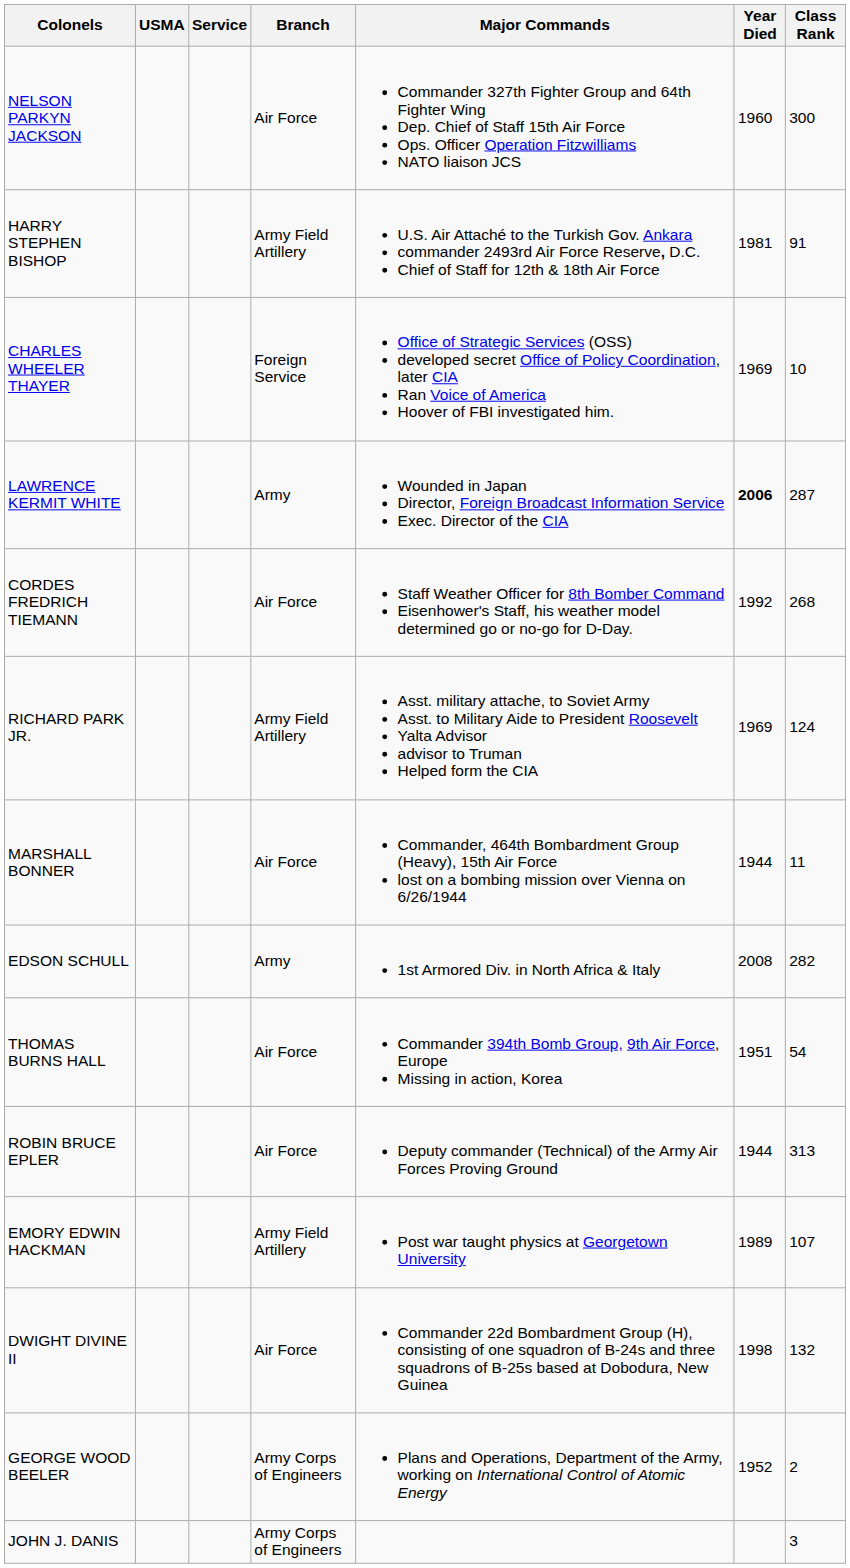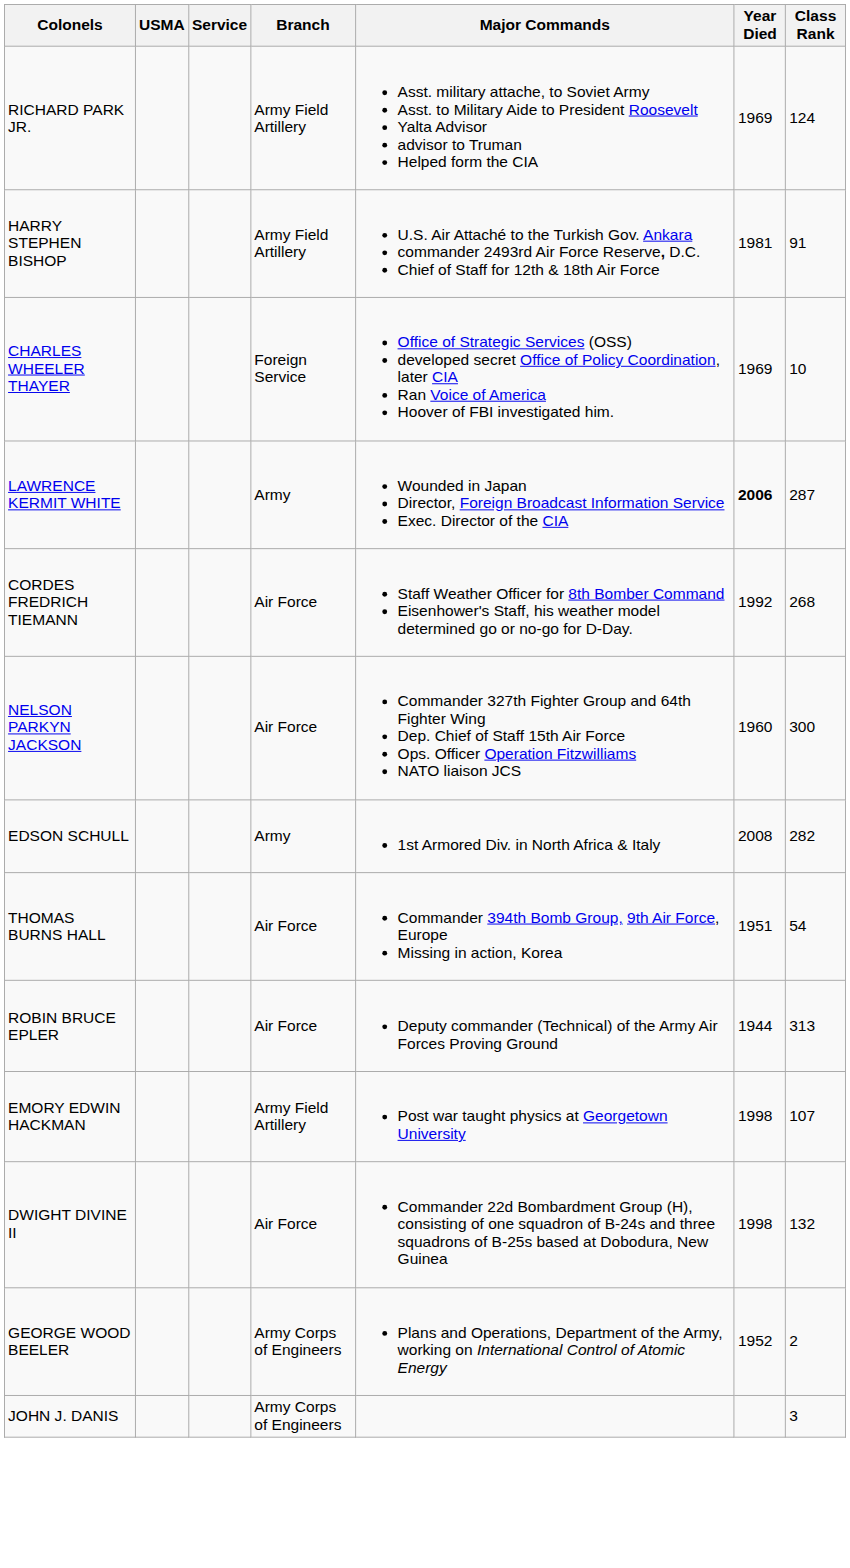 <table class="wikitable sortable">
 <tr>
 <th>Colonels</th>
 <th>USMA</th>
 <th>Service</th>
 <th>Branch</th>
 <th>Major Commands</th>
 <th>Year Died</th>
 <th>Class Rank</th>
 </tr>
 <tr>
-<td><a href='#'>NELSON PARKYN JACKSON</a></td>
+<td>RICHARD PARK JR.</td>
 <td></td>
 <td></td>
-<td>Air Force</td>
-<td><br><ul><li>Commander 327th Fighter  Group and 64th Fighter Wing</li><li>Dep. Chief of Staff 15th Air Force</li><li>Ops. Officer <a href='#'>Operation Fitzwilliams</a></li><li>NATO liaison JCS</li></ul></td>
-<td>1960</td>
-<td>300</td>
+<td>Army Field Artillery</td>
+<td><br><ul><li>Asst. military attache, to Soviet Army</li><li>Asst. to Military Aide to President <a href='#'>Roosevelt</a></li><li>Yalta Advisor</li><li>advisor to Truman</li><li>Helped form the CIA</li></ul></td>
+<td>1969</td>
+<td>124</td>
 </tr>
 <tr>
 <td>HARRY STEPHEN BISHOP</td>
 <td></td>
 <td></td>
 <td>Army Field Artillery</td>
 <td><br><ul><li>U.S. Air Attaché to the Turkish Gov. <a href='#'>Ankara</a></li><li>commander 2493rd Air Force Reserve<strong>,</strong> D.C.</li><li>Chief of Staff for 12th & 18th Air Force</li></ul></td>
 <td>1981</td>
 <td>91</td>
 </tr>
 <tr>
 <td><a href='#'>CHARLES WHEELER THAYER</a></td>
 <td></td>
 <td></td>
 <td>Foreign Service</td>
 <td><br><ul><li><a href='#'>Office of Strategic Services</a> (OSS)</li><li>developed secret <a href='#'>Office of Policy Coordination</a>, later <a href='#'>CIA</a></li><li>Ran <a href='#'>Voice of America</a></li><li>Hoover of FBI investigated him.</li></ul></td>
 <td>1969</td>
 <td>10</td>
 </tr>
 <tr>
 <td><a href='#'>LAWRENCE KERMIT WHITE</a></td>
 <td></td>
 <td></td>
 <td>Army</td>
 <td><br><ul><li>Wounded in Japan</li><li>Director, <a href='#'>Foreign Broadcast Information Service</a></li><li>Exec. Director of the <a href='#'>CIA</a></li></ul></td>
 <td><strong>2006</strong></td>
 <td>287</td>
 </tr>
 <tr>
 <td>CORDES FREDRICH TIEMANN</td>
 <td></td>
 <td></td>
 <td>Air Force</td>
 <td><br><ul><li>Staff Weather Officer for <a href='#'>8th Bomber Command</a></li><li>Eisenhower's Staff, his weather model determined go or no-go for D-Day.</li></ul></td>
 <td>1992</td>
 <td>268</td>
 </tr>
 <tr>
-<td>RICHARD PARK JR.</td>
-<td></td>
-<td></td>
-<td>Army Field Artillery</td>
-<td><br><ul><li>Asst. military attache, to Soviet Army</li><li>Asst. to Military Aide to President <a href='#'>Roosevelt</a></li><li>Yalta Advisor</li><li>advisor to Truman</li><li>Helped form the CIA</li></ul></td>
-<td>1969</td>
-<td>124</td>
-</tr>
-<tr>
-<td>MARSHALL BONNER</td>
+<td><a href='#'>NELSON PARKYN JACKSON</a></td>
 <td></td>
 <td></td>
 <td>Air Force</td>
-<td><br><ul><li>Commander, 464th Bombardment Group (Heavy), 15th Air Force</li><li>lost on a bombing mission over Vienna on 6/26/1944</li></ul></td>
-<td>1944</td>
-<td>11</td>
+<td><br><ul><li>Commander 327th Fighter  Group and 64th Fighter Wing</li><li>Dep. Chief of Staff 15th Air Force</li><li>Ops. Officer <a href='#'>Operation Fitzwilliams</a></li><li>NATO liaison JCS</li></ul></td>
+<td>1960</td>
+<td>300</td>
 </tr>
 <tr>
 <td>EDSON SCHULL</td>
 <td></td>
 <td></td>
 <td>Army</td>
 <td><br><ul><li>1st Armored Div. in North Africa & Italy</li></ul></td>
 <td>2008</td>
 <td>282</td>
 </tr>
 <tr>
 <td>THOMAS BURNS HALL</td>
 <td></td>
 <td></td>
 <td>Air Force</td>
 <td><br><ul><li>Commander  <a href='#'>394th Bomb Group,</a> <a href='#'>9th Air Force</a>, Europe</li><li>Missing in action, Korea</li></ul></td>
 <td>1951</td>
 <td>54</td>
 </tr>
 <tr>
 <td>ROBIN BRUCE EPLER</td>
 <td></td>
 <td></td>
 <td>Air Force</td>
 <td><br><ul><li>Deputy commander (Technical) of the Army Air Forces Proving Ground</li></ul></td>
 <td>1944</td>
 <td>313</td>
 </tr>
 <tr>
 <td>EMORY EDWIN HACKMAN</td>
 <td></td>
 <td></td>
 <td>Army Field Artillery</td>
 <td><br><ul><li>Post war taught physics at <a href='#'>Georgetown University</a></li></ul></td>
-<td>1989</td>
+<td>1998</td>
 <td>107</td>
 </tr>
 <tr>
 <td>DWIGHT DIVINE II</td>
 <td></td>
 <td></td>
 <td>Air Force</td>
 <td><br><ul><li>Commander 22d Bombardment Group (H), consisting of one squadron of B-24s and three squadrons of B-25s based at Dobodura, New Guinea</li></ul></td>
 <td>1998</td>
 <td>132</td>
 </tr>
 <tr>
 <td>GEORGE WOOD BEELER</td>
 <td></td>
 <td></td>
 <td>Army Corps of Engineers</td>
 <td><br><ul><li>Plans and Operations, Department of the Army, working on <em>International Control of Atomic Energy</em></li></ul></td>
 <td>1952</td>
 <td>2</td>
 </tr>
 <tr>
 <td>JOHN J. DANIS</td>
 <td></td>
 <td></td>
 <td>Army Corps of Engineers</td>
 <td></td>
 <td></td>
 <td>3</td>
 </tr>
 </table>
